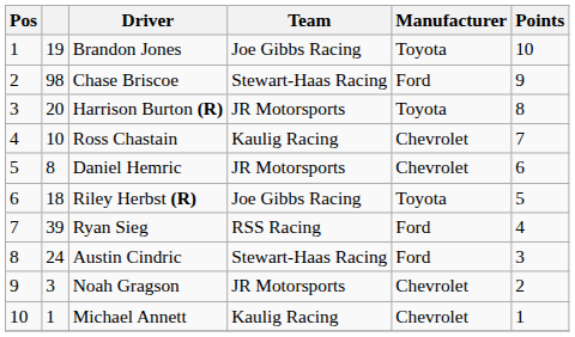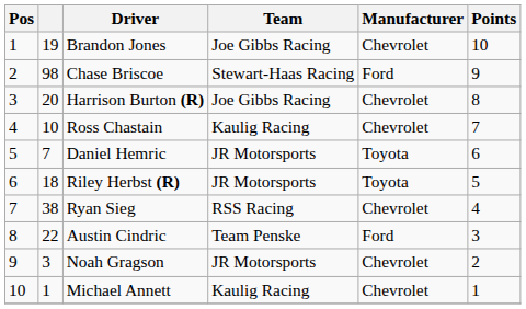 <table class="wikitable" style="font-size:98%">
 <tr>
 <th>Pos</th>
 <th></th>
 <th>Driver</th>
 <th>Team</th>
 <th>Manufacturer</th>
 <th>Points</th>
 </tr>
 <tr>
 <td>1</td>
 <td>19</td>
 <td>Brandon Jones</td>
 <td>Joe Gibbs Racing</td>
-<td>Toyota</td>
+<td>Chevrolet</td>
 <td>10</td>
 </tr>
 <tr>
 <td>2</td>
 <td>98</td>
 <td>Chase Briscoe</td>
 <td>Stewart-Haas Racing</td>
 <td>Ford</td>
 <td>9</td>
 </tr>
 <tr>
 <td>3</td>
 <td>20</td>
 <td>Harrison Burton <strong>(R)</strong></td>
-<td>JR Motorsports</td>
-<td>Toyota</td>
+<td>Joe Gibbs Racing</td>
+<td>Chevrolet</td>
 <td>8</td>
 </tr>
 <tr>
 <td>4</td>
 <td>10</td>
 <td>Ross Chastain</td>
 <td>Kaulig Racing</td>
 <td>Chevrolet</td>
 <td>7</td>
 </tr>
 <tr>
 <td>5</td>
-<td>8</td>
+<td>7</td>
 <td>Daniel Hemric</td>
 <td>JR Motorsports</td>
-<td>Chevrolet</td>
+<td>Toyota</td>
 <td>6</td>
 </tr>
 <tr>
 <td>6</td>
 <td>18</td>
 <td>Riley Herbst <strong>(R)</strong></td>
-<td>Joe Gibbs Racing</td>
+<td>JR Motorsports</td>
 <td>Toyota</td>
 <td>5</td>
 </tr>
 <tr>
 <td>7</td>
-<td>39</td>
+<td>38</td>
 <td>Ryan Sieg</td>
 <td>RSS Racing</td>
-<td>Ford</td>
+<td>Chevrolet</td>
 <td>4</td>
 </tr>
 <tr>
 <td>8</td>
-<td>24</td>
+<td>22</td>
 <td>Austin Cindric</td>
-<td>Stewart-Haas Racing</td>
+<td>Team Penske</td>
 <td>Ford</td>
 <td>3</td>
 </tr>
 <tr>
 <td>9</td>
 <td>3</td>
 <td>Noah Gragson</td>
 <td>JR Motorsports</td>
 <td>Chevrolet</td>
 <td>2</td>
 </tr>
 <tr>
 <td>10</td>
 <td>1</td>
 <td>Michael Annett</td>
 <td>Kaulig Racing</td>
 <td>Chevrolet</td>
 <td>1</td>
 </tr>
 <tr>
 </tr>
 </table>
